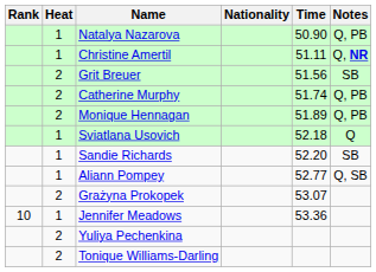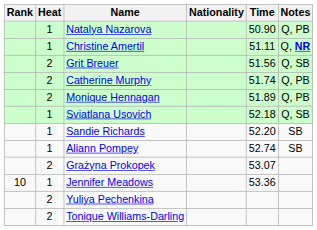 <table class="wikitable sortable" style="text-align:center">
 <tr>
 <th>Rank</th>
 <th>Heat</th>
 <th>Name</th>
 <th>Nationality</th>
 <th>Time</th>
 <th>Notes</th>
 </tr>
 <tr bgcolor=ccffcc>
 <td></td>
 <td>1</td>
 <td align="left"><a href='#'>Natalya Nazarova</a></td>
 <td align=left></td>
 <td>50.90</td>
 <td>Q, PB</td>
 </tr>
 <tr bgcolor=ccffcc>
 <td></td>
 <td>1</td>
 <td align="left"><a href='#'>Christine Amertil</a></td>
 <td align=left></td>
 <td>51.11</td>
 <td>Q, <strong><a href='#'>NR</a></strong></td>
 </tr>
 <tr bgcolor=ccffcc>
 <td></td>
 <td>2</td>
 <td align="left"><a href='#'>Grit Breuer</a></td>
 <td align=left></td>
 <td>51.56</td>
-<td>SB</td>
+<td>Q, SB</td>
 </tr>
 <tr bgcolor=ccffcc>
 <td></td>
 <td>2</td>
 <td align="left"><a href='#'>Catherine Murphy</a></td>
 <td align=left></td>
 <td>51.74</td>
 <td>Q, PB</td>
 </tr>
 <tr bgcolor=ccffcc>
 <td></td>
 <td>2</td>
 <td align="left"><a href='#'>Monique Hennagan</a></td>
 <td align=left></td>
 <td>51.89</td>
 <td>Q, PB</td>
 </tr>
 <tr bgcolor=ccffcc>
 <td></td>
 <td>1</td>
 <td align="left"><a href='#'>Sviatlana Usovich</a></td>
 <td align=left></td>
 <td>52.18</td>
-<td>Q</td>
+<td>Q, SB</td>
 </tr>
 <tr>
 <td></td>
 <td>1</td>
 <td align="left"><a href='#'>Sandie Richards</a></td>
 <td align=left></td>
 <td>52.20</td>
 <td>SB</td>
 </tr>
 <tr>
 <td></td>
 <td>1</td>
 <td align="left"><a href='#'>Aliann Pompey</a></td>
 <td align=left></td>
-<td>52.77</td>
-<td>Q, SB</td>
+<td>52.74</td>
+<td>SB</td>
 </tr>
 <tr>
 <td></td>
 <td>2</td>
 <td align="left"><a href='#'>Grażyna Prokopek</a></td>
 <td align=left></td>
 <td>53.07</td>
 <td></td>
 </tr>
 <tr>
 <td>10</td>
 <td>1</td>
 <td align="left"><a href='#'>Jennifer Meadows</a></td>
 <td align=left></td>
 <td>53.36</td>
 <td></td>
 </tr>
 <tr>
 <td></td>
 <td>2</td>
 <td align="left"><a href='#'>Yuliya Pechenkina</a></td>
 <td align=left></td>
 <td></td>
 <td></td>
 </tr>
 <tr>
 <td></td>
 <td>2</td>
 <td align="left"><a href='#'>Tonique Williams-Darling</a></td>
 <td align=left></td>
 <td></td>
 <td></td>
 </tr>
 </table>
